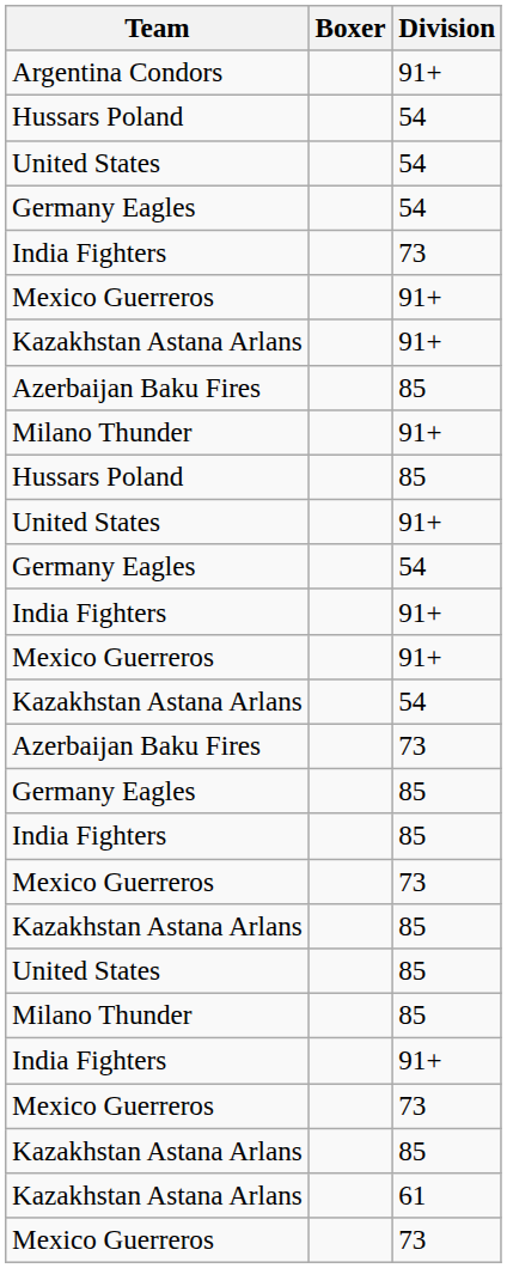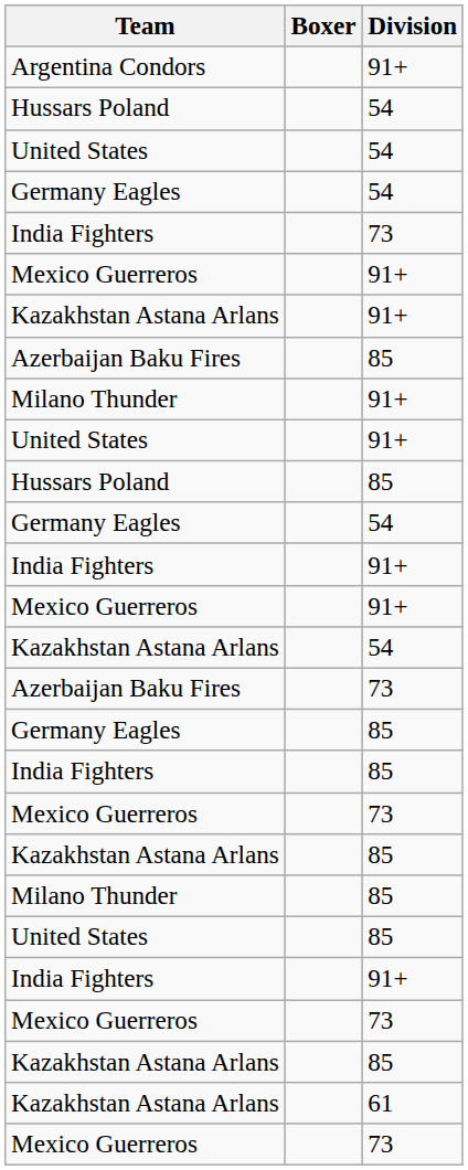 <table class="sortable wikitable" style="font-size:97%;">
 <tr>
 <th>Team</th>
 <th>Boxer</th>
 <th>Division</th>
 </tr>
 <tr>
 <td>Argentina Condors</td>
 <td></td>
 <td>91+</td>
 </tr>
 <tr>
 <td>Hussars Poland</td>
 <td></td>
 <td>54</td>
 </tr>
 <tr>
 <td>United States</td>
 <td></td>
 <td>54</td>
 </tr>
 <tr>
 <td>Germany Eagles</td>
 <td></td>
 <td>54</td>
 </tr>
 <tr>
 <td>India Fighters</td>
 <td></td>
 <td>73</td>
 </tr>
 <tr>
 <td>Mexico Guerreros</td>
 <td></td>
 <td>91+</td>
 </tr>
 <tr>
 <td>Kazakhstan Astana Arlans</td>
 <td></td>
 <td>91+</td>
 </tr>
 <tr>
 <td>Azerbaijan Baku Fires</td>
 <td></td>
 <td>85</td>
 </tr>
 <tr>
 <td>Milano Thunder</td>
 <td></td>
 <td>91+</td>
 </tr>
 <tr>
+<td>United States</td>
+<td></td>
+<td>91+</td>
+</tr>
+<tr>
 <td>Hussars Poland</td>
 <td></td>
 <td>85</td>
-</tr>
-<tr>
-<td>United States</td>
-<td></td>
-<td>91+</td>
 </tr>
 <tr>
 <td>Germany Eagles</td>
 <td></td>
 <td>54</td>
 </tr>
 <tr>
 <td>India Fighters</td>
 <td></td>
 <td>91+</td>
 </tr>
 <tr>
 <td>Mexico Guerreros</td>
 <td></td>
 <td>91+</td>
 </tr>
 <tr>
 <td>Kazakhstan Astana Arlans</td>
 <td></td>
 <td>54</td>
 </tr>
 <tr>
 <td>Azerbaijan Baku Fires</td>
 <td></td>
 <td>73</td>
 </tr>
 <tr>
 <td>Germany Eagles</td>
 <td></td>
 <td>85</td>
 </tr>
 <tr>
 <td>India Fighters</td>
 <td></td>
 <td>85</td>
 </tr>
 <tr>
 <td>Mexico Guerreros</td>
 <td></td>
 <td>73</td>
 </tr>
 <tr>
 <td>Kazakhstan Astana Arlans</td>
 <td></td>
 <td>85</td>
 </tr>
 <tr>
-<td>United States</td>
+<td>Milano Thunder</td>
 <td></td>
 <td>85</td>
 </tr>
 <tr>
-<td>Milano Thunder</td>
+<td>United States</td>
 <td></td>
 <td>85</td>
 </tr>
 <tr>
 <td>India Fighters</td>
 <td></td>
 <td>91+</td>
 </tr>
 <tr>
 <td>Mexico Guerreros</td>
 <td></td>
 <td>73</td>
 </tr>
 <tr>
 <td>Kazakhstan Astana Arlans</td>
 <td></td>
 <td>85</td>
 </tr>
 <tr>
 <td>Kazakhstan Astana Arlans</td>
 <td></td>
 <td>61</td>
 </tr>
 <tr>
 <td>Mexico Guerreros</td>
 <td></td>
 <td>73</td>
 </tr>
 </table>
